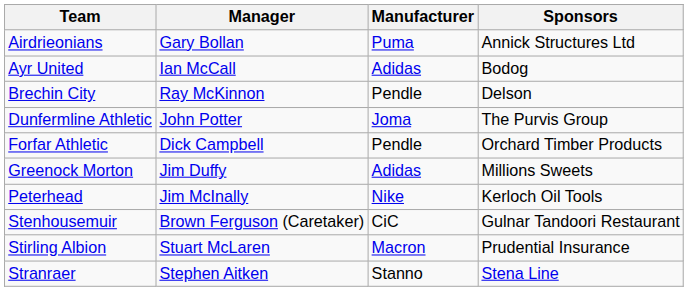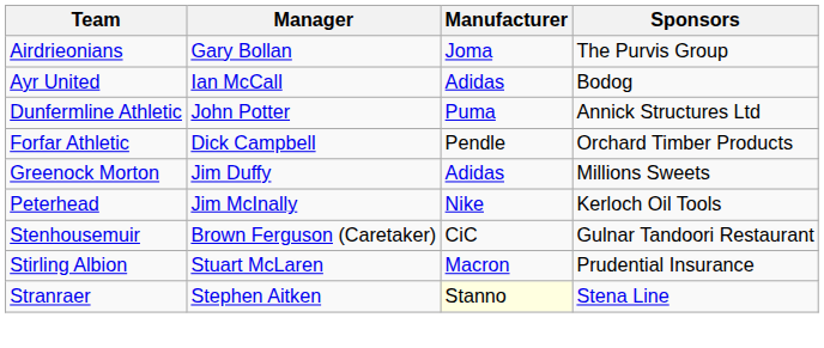 <table class="wikitable">
 <tr>
 <th>Team</th>
 <th>Manager</th>
 <th>Manufacturer</th>
 <th>Sponsors</th>
 </tr>
 <tr>
 <td><a href='#'>Airdrieonians</a></td>
 <td> <a href='#'>Gary Bollan</a></td>
-<td><a href='#'>Puma</a></td>
-<td>Annick Structures Ltd</td>
+<td><a href='#'>Joma</a></td>
+<td>The Purvis Group</td>
 </tr>
 <tr>
 <td><a href='#'>Ayr United</a></td>
 <td> <a href='#'>Ian McCall</a></td>
 <td><a href='#'>Adidas</a></td>
 <td>Bodog</td>
 </tr>
 <tr>
-<td><a href='#'>Brechin City</a></td>
-<td> <a href='#'>Ray McKinnon</a></td>
-<td>Pendle</td>
-<td>Delson</td>
-</tr>
-<tr>
 <td><a href='#'>Dunfermline Athletic</a></td>
 <td> <a href='#'>John Potter</a></td>
-<td><a href='#'>Joma</a></td>
-<td>The Purvis Group</td>
+<td><a href='#'>Puma</a></td>
+<td>Annick Structures Ltd</td>
 </tr>
 <tr>
 <td><a href='#'>Forfar Athletic</a></td>
 <td> <a href='#'>Dick Campbell</a></td>
 <td>Pendle</td>
 <td>Orchard Timber Products</td>
 </tr>
 <tr>
 <td><a href='#'>Greenock Morton</a></td>
 <td> <a href='#'>Jim Duffy</a></td>
 <td><a href='#'>Adidas</a></td>
 <td>Millions Sweets</td>
 </tr>
 <tr>
 <td><a href='#'>Peterhead</a></td>
 <td> <a href='#'>Jim McInally</a></td>
 <td><a href='#'>Nike</a></td>
 <td>Kerloch Oil Tools</td>
 </tr>
 <tr>
 <td><a href='#'>Stenhousemuir</a></td>
 <td> <a href='#'>Brown Ferguson</a> (Caretaker)</td>
 <td>CiC</td>
 <td>Gulnar Tandoori Restaurant</td>
 </tr>
 <tr>
 <td><a href='#'>Stirling Albion</a></td>
 <td> <a href='#'>Stuart McLaren</a></td>
 <td><a href='#'>Macron</a></td>
 <td>Prudential Insurance</td>
 </tr>
 <tr>
 <td><a href='#'>Stranraer</a></td>
 <td> <a href='#'>Stephen Aitken</a></td>
-<td>Stanno</td>
+<td style="background: lightyellow;">Stanno</td>
 <td><a href='#'>Stena Line</a></td>
 </tr>
 </table>
